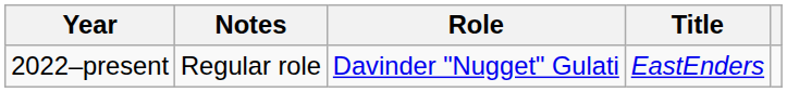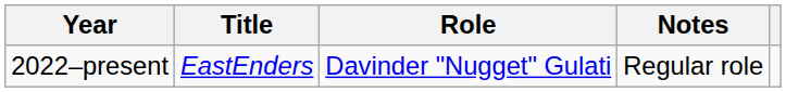 <table class="wikitable sortable">
 <tr>
 <th>Year</th>
+<th>Title</th>
+<th>Role</th>
 <th>Notes</th>
-<th>Role</th>
-<th>Title</th>
 <th></th>
 </tr>
 <tr>
 <td>2022–present</td>
+<td><em><a href='#'>EastEnders</a></em></td>
+<td><a href='#'>Davinder "Nugget" Gulati</a></td>
 <td>Regular role</td>
-<td><a href='#'>Davinder "Nugget" Gulati</a></td>
-<td><em><a href='#'>EastEnders</a></em></td>
 <td align="center"></td>
 </tr>
 </table>
